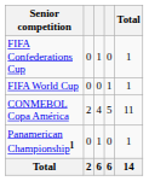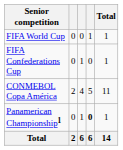 <table class="wikitable" width=30% style="font-size:90%; text-align:center;">
 <tr>
 <th>Senior competition</th>
 <th></th>
 <th></th>
 <th></th>
 <th>Total</th>
 </tr>
 <tr>
+<td align=left><a href='#'>FIFA World Cup</a></td>
+<td>0</td>
+<td>0</td>
+<td>1</td>
+<td>1</td>
+</tr>
+<tr>
 <td align="left"><a href='#'>FIFA Confederations Cup</a></td>
 <td>0</td>
 <td>1</td>
 <td>0</td>
-<td>1</td>
-</tr>
-<tr>
-<td align=left><a href='#'>FIFA World Cup</a></td>
-<td>0</td>
-<td>0</td>
-<td>1</td>
 <td>1</td>
 </tr>
 <tr>
 <td align=left><a href='#'>CONMEBOL Copa América</a></td>
 <td>2</td>
 <td>4</td>
 <td>5</td>
 <td>11</td>
 </tr>
 <tr>
 <td align=left><a href='#'>Panamerican Championship</a><sup><strong>1</strong></sup></td>
 <td>0</td>
 <td>1</td>
-<td>0</td>
+<td><strong>0</strong></td>
 <td>1</td>
 </tr>
 <tr>
 <th>Total</th>
 <th>2</th>
 <th>6</th>
 <th>6</th>
 <th>14</th>
 </tr>
 </table>
